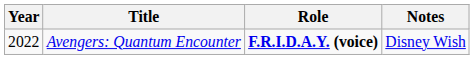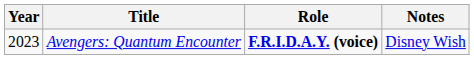 <table class="wikitable">
 <tr>
 <th>Year</th>
 <th>Title</th>
 <th>Role</th>
 <th class="unsortable">Notes</th>
 </tr>
 <tr>
-<td>2022</td>
+<td>2023</td>
 <td><em><a href='#'>Avengers: Quantum Encounter</a></em></td>
 <td><strong><a href='#'>F.R.I.D.A.Y.</a> (voice)</strong></td>
 <td><a href='#'>Disney Wish</a></td>
 </tr>
 </table>
